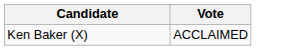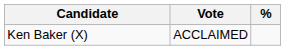 <table class="wikitable">
 <tr>
 <th bgcolor="#DDDDFF" width="200px">Candidate</th>
 <th bgcolor="#DDDDFF" width="50px">Vote</th>
+<th bgcolor="#DDDDFF" width="30px">%</th>
 </tr>
 <tr>
 <td>Ken Baker (X)</td>
 <td>ACCLAIMED</td>
+<td></td>
 </tr>
 </table>
